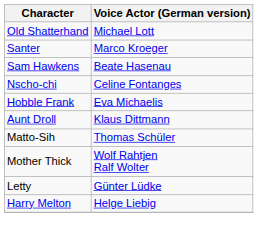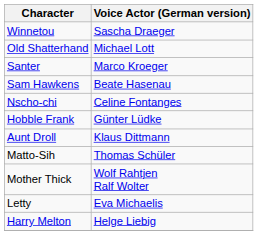 <table class = "wikitable sortable" id = "synchronization">
 <tr>
 <th>Character</th>
 <th>Voice Actor (German version)</th>
+</tr>
+<tr>
+<td><a href='#'>Winnetou</a></td>
+<td><a href='#'>Sascha Draeger</a></td>
 </tr>
 <tr>
 <td><a href='#'>Old Shatterhand</a></td>
 <td><a href='#'>Michael Lott</a></td>
 </tr>
 <tr>
 <td><a href='#'>Santer</a></td>
 <td><a href='#'>Marco Kroeger</a></td>
 </tr>
 <tr>
 <td><a href='#'>Sam Hawkens</a></td>
 <td><a href='#'>Beate Hasenau</a></td>
 </tr>
 <tr>
 <td><a href='#'>Nscho-chi</a></td>
 <td><a href='#'>Celine Fontanges</a></td>
 </tr>
 <tr>
 <td><a href='#'>Hobble Frank</a></td>
-<td><a href='#'>Eva Michaelis</a></td>
+<td><a href='#'>Günter Lüdke</a></td>
 </tr>
 <tr>
 <td><a href='#'>Aunt Droll</a></td>
 <td><a href='#'>Klaus Dittmann</a></td>
 </tr>
 <tr>
 <td>Matto-Sih</td>
 <td><a href='#'>Thomas Schüler</a></td>
 </tr>
 <tr>
 <td>Mother Thick</td>
 <td><a href='#'>Wolf Rahtjen</a> <br> <a href='#'>Ralf Wolter</a></td>
 </tr>
 <tr>
 <td>Letty</td>
-<td><a href='#'>Günter Lüdke</a></td>
+<td><a href='#'>Eva Michaelis</a></td>
 </tr>
 <tr>
 <td><a href='#'>Harry Melton</a></td>
 <td><a href='#'>Helge Liebig</a></td>
 </tr>
 <tr>
 </tr>
 </table>
